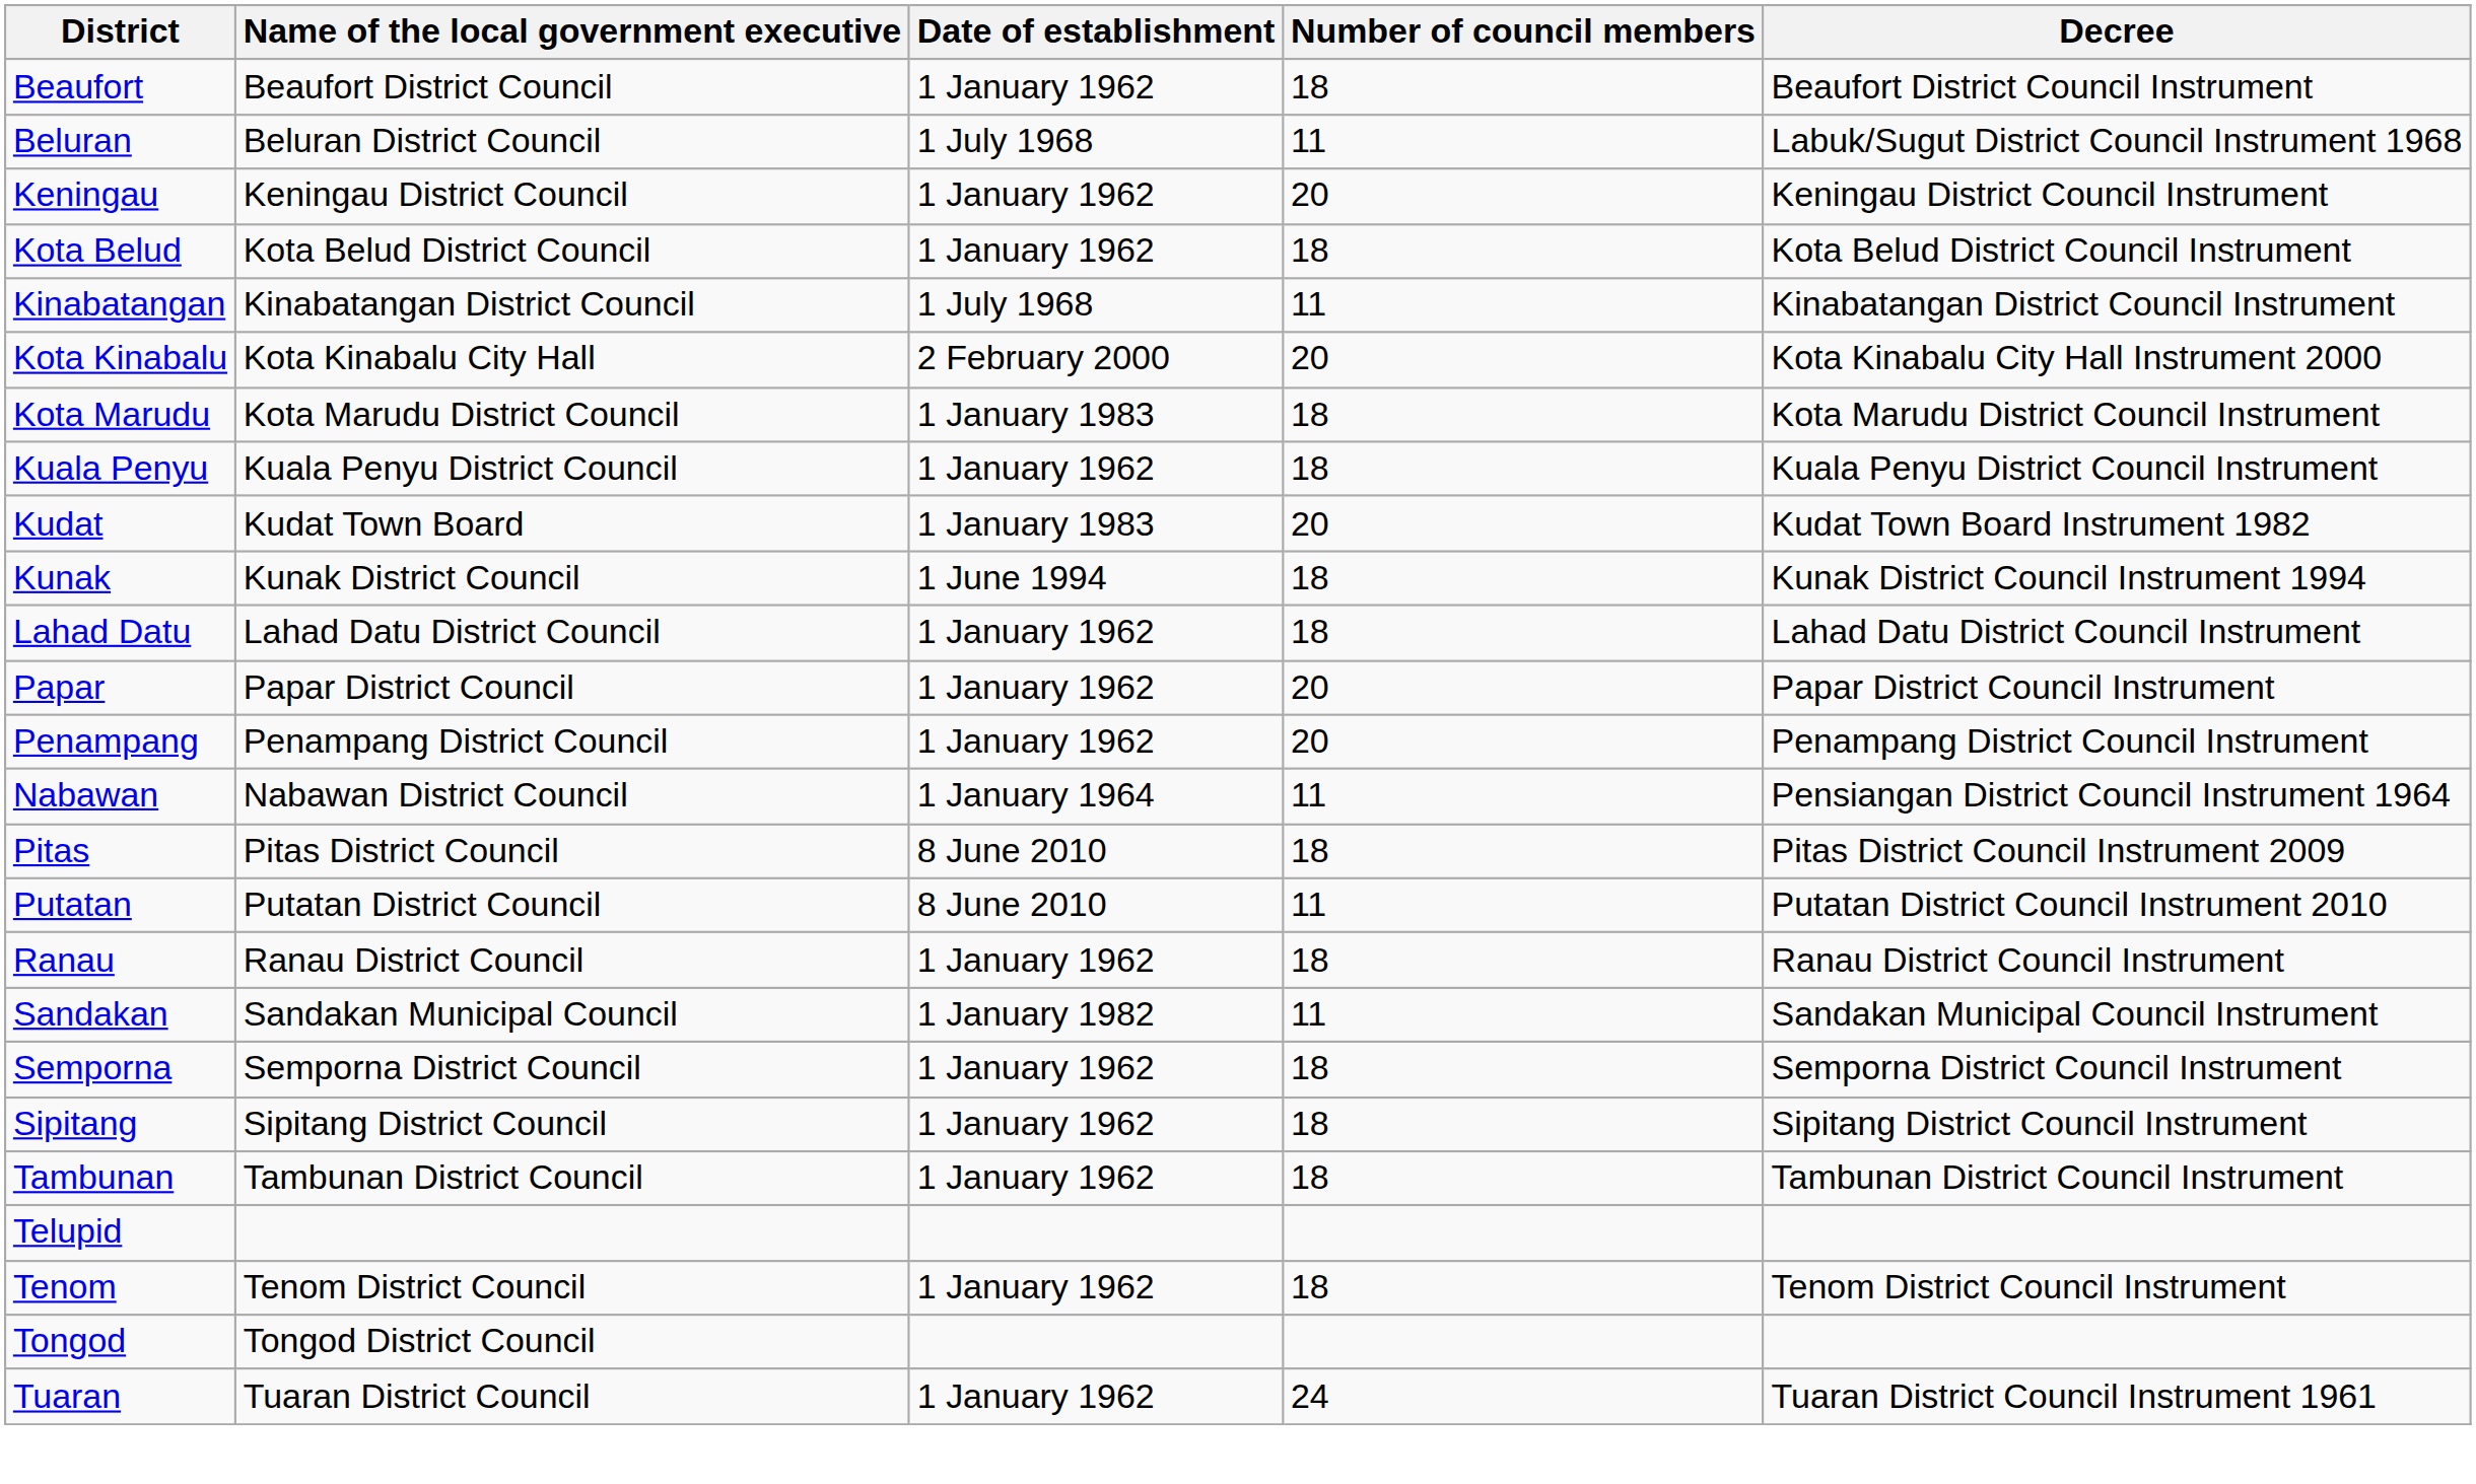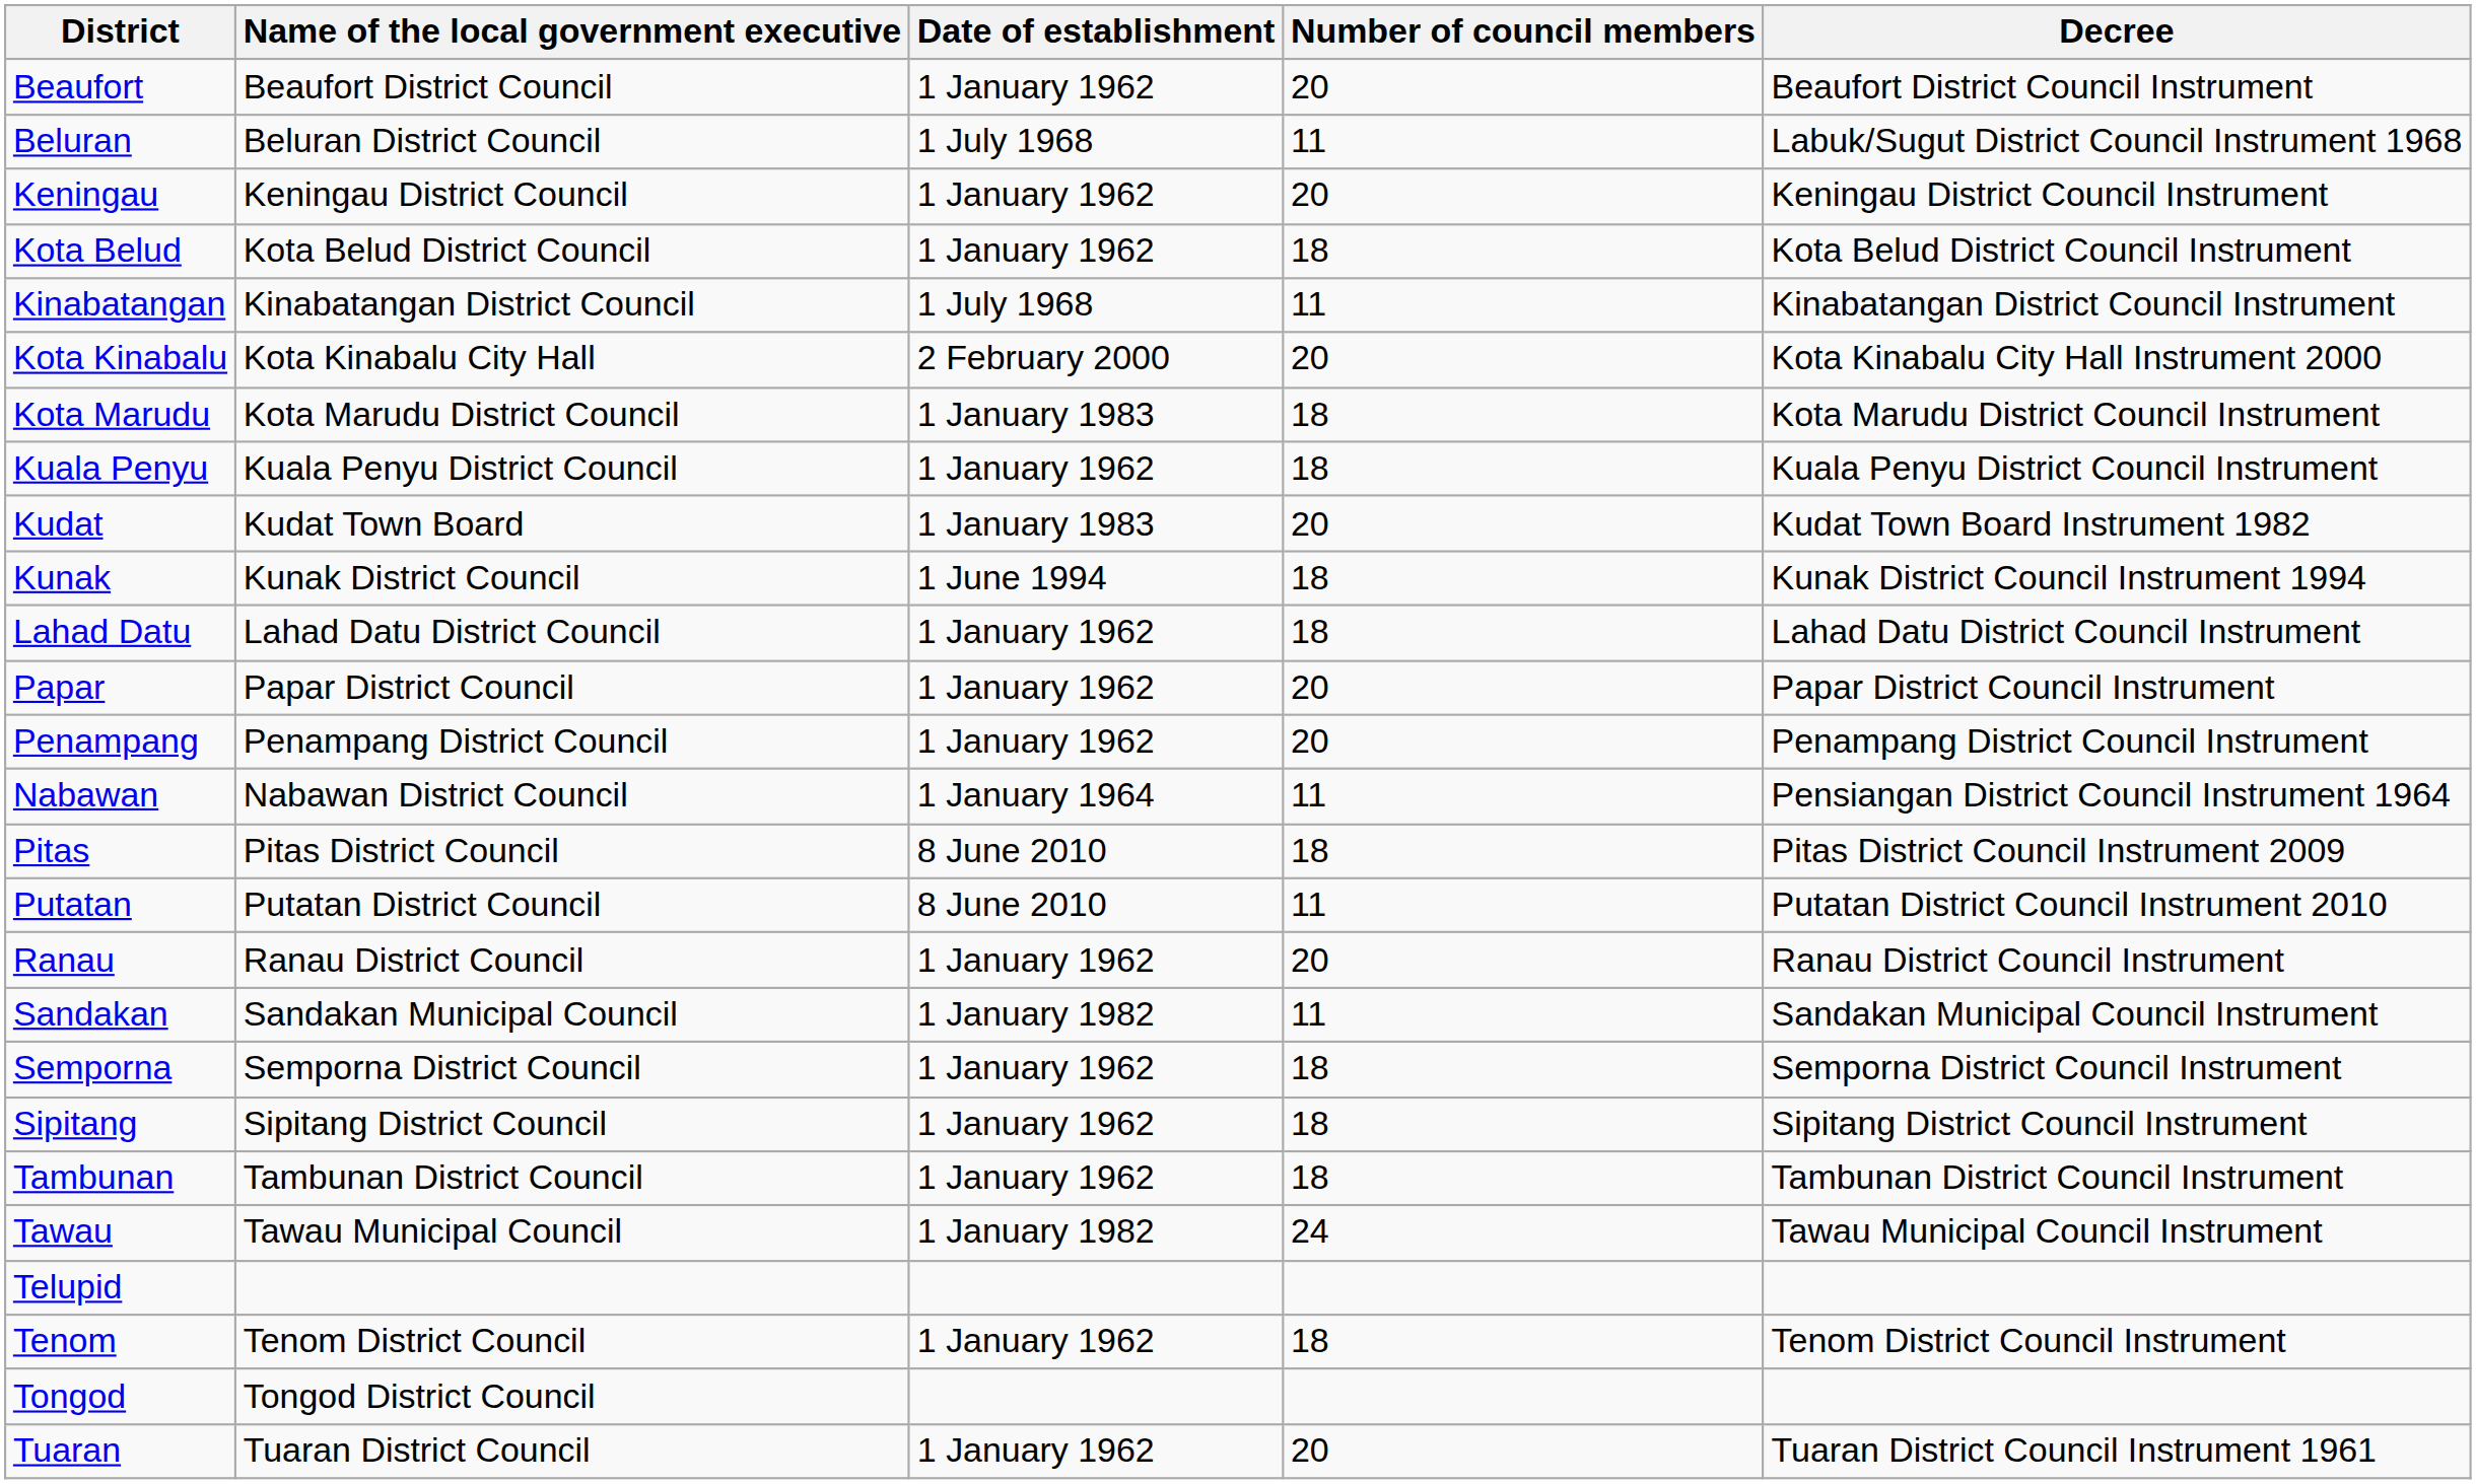 <table class="wikitable">
 <tr>
 <th class="hintergrundfarbe6">District</th>
 <th class="hintergrundfarbe6">Name of the local government executive</th>
 <th class="hintergrundfarbe6">Date of establishment</th>
 <th class="hintergrundfarbe6">Number of council members</th>
 <th class="hintergrundfarbe6">Decree</th>
 </tr>
 <tr>
 <td><a href='#'>Beaufort</a></td>
 <td>Beaufort District Council</td>
 <td>1 January 1962</td>
-<td>18</td>
+<td>20</td>
 <td>Beaufort District Council Instrument</td>
 </tr>
 <tr>
 <td><a href='#'>Beluran</a></td>
 <td>Beluran District Council</td>
 <td>1 July 1968</td>
 <td>11</td>
 <td>Labuk/Sugut District Council Instrument 1968</td>
 </tr>
 <tr>
 <td><a href='#'>Keningau</a></td>
 <td>Keningau District Council</td>
 <td>1 January 1962</td>
 <td>20</td>
 <td>Keningau District Council Instrument</td>
 </tr>
 <tr>
 <td><a href='#'>Kota Belud</a></td>
 <td>Kota Belud District Council</td>
 <td>1 January 1962</td>
 <td>18</td>
 <td>Kota Belud District Council Instrument</td>
 </tr>
 <tr>
 <td><a href='#'>Kinabatangan</a></td>
 <td>Kinabatangan District Council</td>
 <td>1 July 1968</td>
 <td>11</td>
 <td>Kinabatangan District Council Instrument</td>
 </tr>
 <tr>
 <td><a href='#'>Kota Kinabalu</a></td>
 <td>Kota Kinabalu City Hall</td>
 <td>2 February 2000</td>
 <td>20</td>
 <td>Kota Kinabalu City Hall Instrument 2000</td>
 </tr>
 <tr>
 <td><a href='#'>Kota Marudu</a></td>
 <td>Kota Marudu District Council</td>
 <td>1 January 1983</td>
 <td>18</td>
 <td>Kota Marudu District Council Instrument</td>
 </tr>
 <tr>
 <td><a href='#'>Kuala Penyu</a></td>
 <td>Kuala Penyu District Council</td>
 <td>1 January 1962</td>
 <td>18</td>
 <td>Kuala Penyu District Council Instrument</td>
 </tr>
 <tr>
 <td><a href='#'>Kudat</a></td>
 <td>Kudat Town Board</td>
 <td>1 January 1983</td>
 <td>20</td>
 <td>Kudat Town Board Instrument 1982</td>
 </tr>
 <tr>
 <td><a href='#'>Kunak</a></td>
 <td>Kunak District Council</td>
 <td>1 June 1994</td>
 <td>18</td>
 <td>Kunak District Council Instrument 1994</td>
 </tr>
 <tr>
 <td><a href='#'>Lahad Datu</a></td>
 <td>Lahad Datu District Council</td>
 <td>1 January 1962</td>
 <td>18</td>
 <td>Lahad Datu District Council Instrument</td>
 </tr>
 <tr>
 <td><a href='#'>Papar</a></td>
 <td>Papar District Council</td>
 <td>1 January 1962</td>
 <td>20</td>
 <td>Papar District Council Instrument</td>
 </tr>
 <tr>
 <td><a href='#'>Penampang</a></td>
 <td>Penampang District Council</td>
 <td>1 January 1962</td>
 <td>20</td>
 <td>Penampang District Council Instrument</td>
 </tr>
 <tr>
 <td><a href='#'>Nabawan</a></td>
 <td>Nabawan District Council</td>
 <td>1 January 1964</td>
 <td>11</td>
 <td>Pensiangan District Council Instrument 1964</td>
 </tr>
 <tr>
 <td><a href='#'>Pitas</a></td>
 <td>Pitas District Council</td>
 <td>8 June 2010</td>
 <td>18</td>
 <td>Pitas District Council Instrument 2009</td>
 </tr>
 <tr>
 <td><a href='#'>Putatan</a></td>
 <td>Putatan District Council</td>
 <td>8 June 2010</td>
 <td>11</td>
 <td>Putatan District Council Instrument 2010</td>
 </tr>
 <tr>
 <td><a href='#'>Ranau</a></td>
 <td>Ranau District Council</td>
 <td>1 January 1962</td>
-<td>18</td>
+<td>20</td>
 <td>Ranau District Council Instrument</td>
 </tr>
 <tr>
 <td><a href='#'>Sandakan</a></td>
 <td>Sandakan Municipal Council</td>
 <td>1 January 1982</td>
 <td>11</td>
 <td>Sandakan Municipal Council Instrument</td>
 </tr>
 <tr>
 <td><a href='#'>Semporna</a></td>
 <td>Semporna District Council</td>
 <td>1 January 1962</td>
 <td>18</td>
 <td>Semporna District Council Instrument</td>
 </tr>
 <tr>
 <td><a href='#'>Sipitang</a></td>
 <td>Sipitang District Council</td>
 <td>1 January 1962</td>
 <td>18</td>
 <td>Sipitang District Council Instrument</td>
 </tr>
 <tr>
 <td><a href='#'>Tambunan</a></td>
 <td>Tambunan District Council</td>
 <td>1 January 1962</td>
 <td>18</td>
 <td>Tambunan District Council Instrument</td>
 </tr>
 <tr>
+<td><a href='#'>Tawau</a></td>
+<td>Tawau Municipal Council</td>
+<td>1 January 1982</td>
+<td>24</td>
+<td>Tawau Municipal Council Instrument</td>
+</tr>
+<tr>
 <td><a href='#'>Telupid</a></td>
 <td></td>
 <td></td>
 <td></td>
 <td></td>
 </tr>
 <tr>
 <td><a href='#'>Tenom</a></td>
 <td>Tenom District Council</td>
 <td>1 January 1962</td>
 <td>18</td>
 <td>Tenom District Council Instrument</td>
 </tr>
 <tr>
 <td><a href='#'>Tongod</a></td>
 <td>Tongod District Council</td>
 <td></td>
 <td></td>
 <td></td>
 </tr>
 <tr>
 <td><a href='#'>Tuaran</a></td>
 <td>Tuaran District Council</td>
 <td>1 January 1962</td>
-<td>24</td>
+<td>20</td>
 <td>Tuaran District Council Instrument 1961</td>
 </tr>
 </table>
